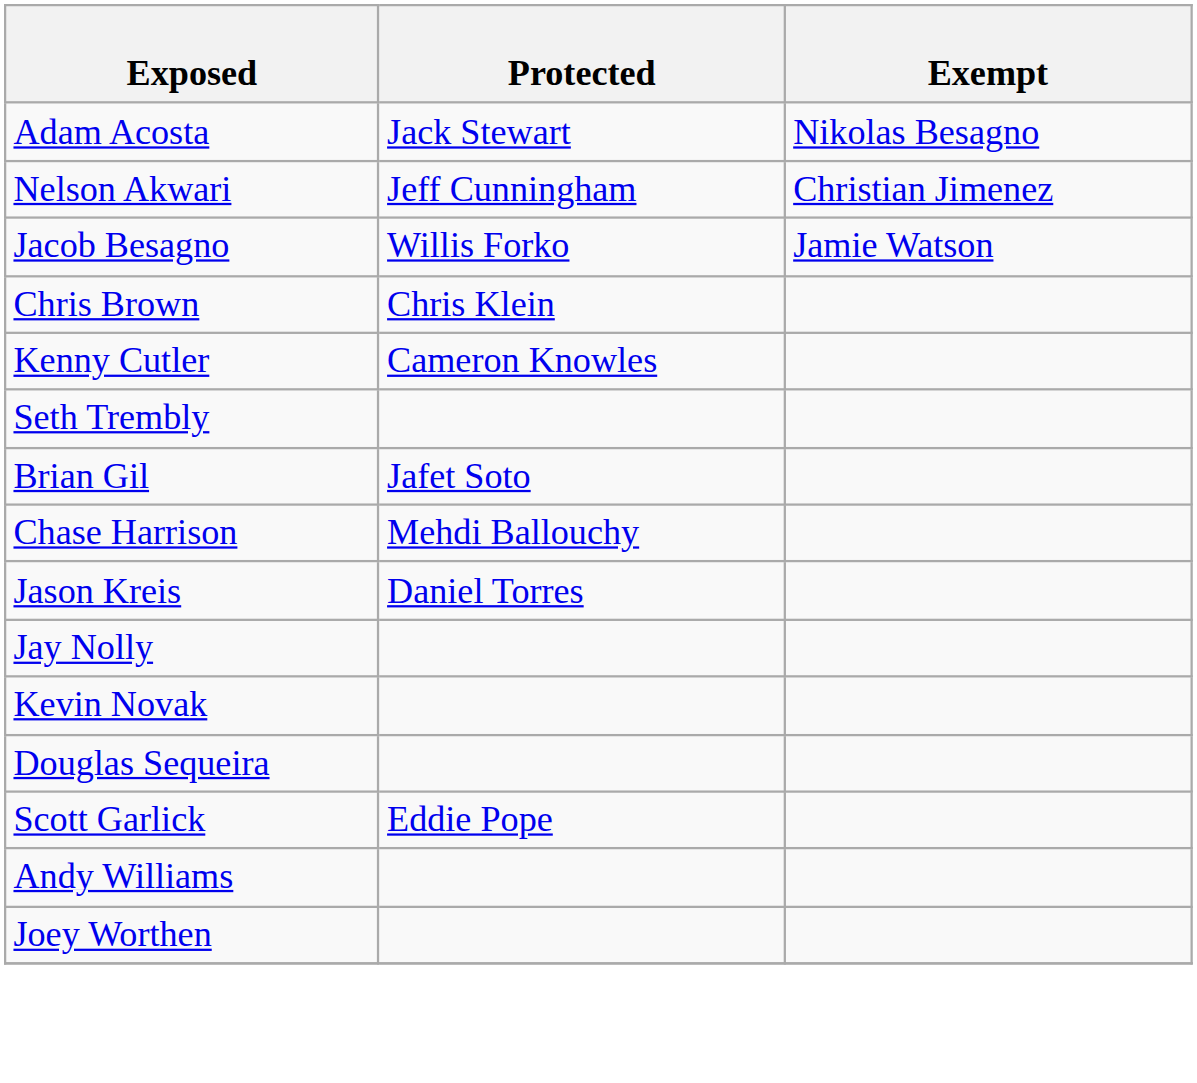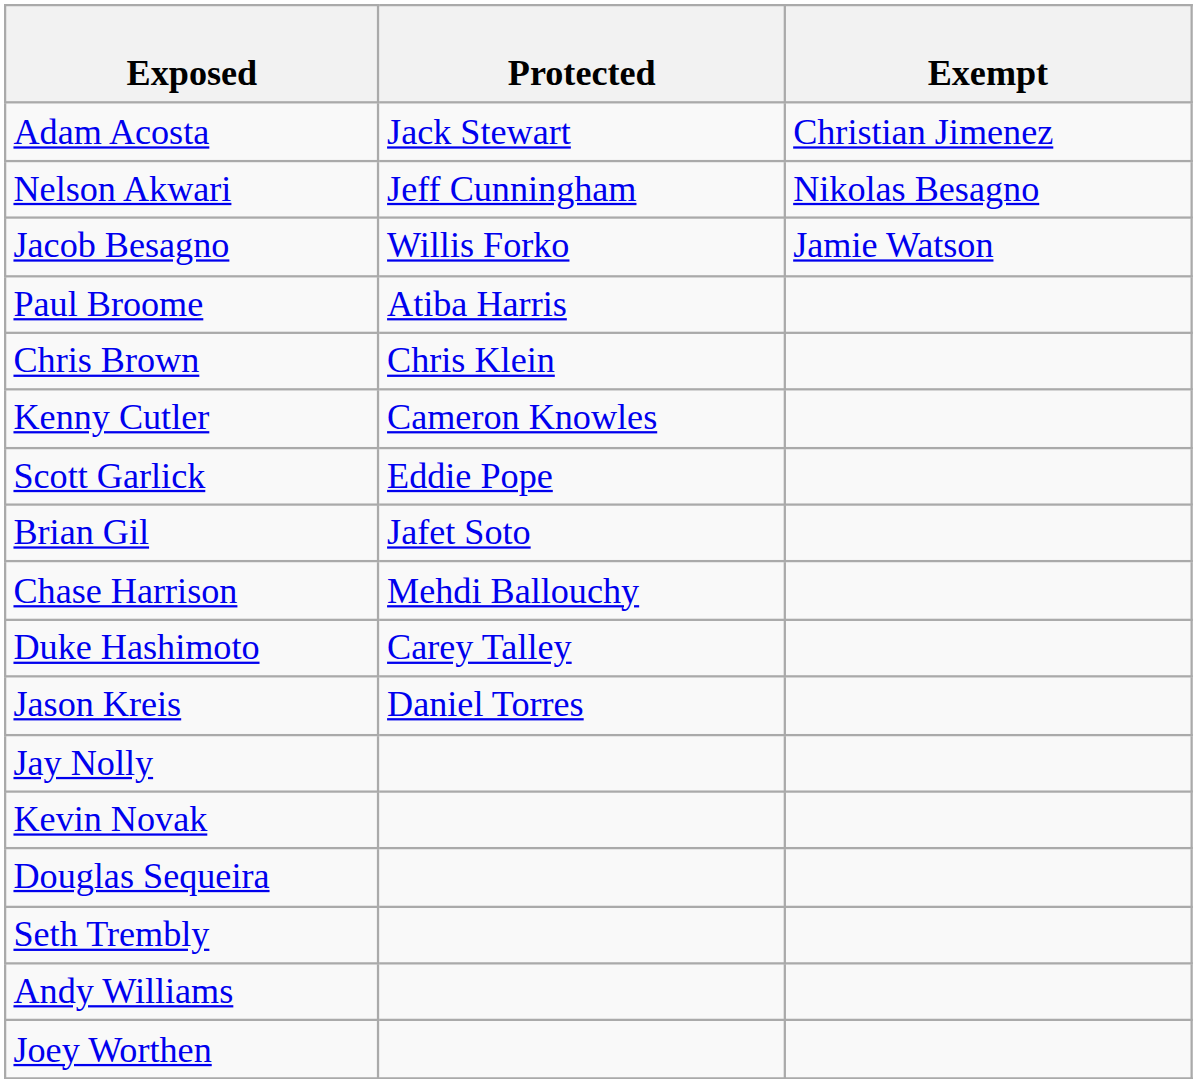 <table class="wikitable">
 <tr>
 <th style="width:23%"><br>Exposed</th>
 <th style="width:25%"><br>Protected</th>
 <th style="width:25%"><br>Exempt</th>
 </tr>
 <tr>
 <td><a href='#'>Adam Acosta</a></td>
 <td><a href='#'>Jack Stewart</a></td>
-<td><a href='#'>Nikolas Besagno</a></td>
+<td><a href='#'>Christian Jimenez</a></td>
 </tr>
 <tr>
 <td><a href='#'>Nelson Akwari</a></td>
 <td><a href='#'>Jeff Cunningham</a></td>
-<td><a href='#'>Christian Jimenez</a></td>
+<td><a href='#'>Nikolas Besagno</a></td>
 </tr>
 <tr>
 <td><a href='#'>Jacob Besagno</a></td>
 <td><a href='#'>Willis Forko</a></td>
 <td><a href='#'>Jamie Watson</a></td>
+</tr>
+<tr>
+<td><a href='#'>Paul Broome</a></td>
+<td><a href='#'>Atiba Harris</a></td>
+<td></td>
 </tr>
 <tr>
 <td><a href='#'>Chris Brown</a></td>
 <td><a href='#'>Chris Klein</a></td>
 <td></td>
 </tr>
 <tr>
 <td><a href='#'>Kenny Cutler</a></td>
 <td><a href='#'>Cameron Knowles</a></td>
 <td></td>
 </tr>
 <tr>
-<td><a href='#'>Seth Trembly</a></td>
-<td></td>
+<td><a href='#'>Scott Garlick</a></td>
+<td><a href='#'>Eddie Pope</a></td>
 <td></td>
 </tr>
 <tr>
 <td><a href='#'>Brian Gil</a></td>
 <td><a href='#'>Jafet Soto</a></td>
 <td></td>
 </tr>
 <tr>
 <td><a href='#'>Chase Harrison</a></td>
 <td><a href='#'>Mehdi Ballouchy</a></td>
+<td></td>
+</tr>
+<tr>
+<td><a href='#'>Duke Hashimoto</a></td>
+<td><a href='#'>Carey Talley</a></td>
 <td></td>
 </tr>
 <tr>
 <td><a href='#'>Jason Kreis</a></td>
 <td><a href='#'>Daniel Torres</a></td>
 <td></td>
 </tr>
 <tr>
 <td><a href='#'>Jay Nolly</a></td>
 <td></td>
 <td></td>
 </tr>
 <tr>
 <td><a href='#'>Kevin Novak</a></td>
 <td></td>
 <td></td>
 </tr>
 <tr>
 <td><a href='#'>Douglas Sequeira</a></td>
 <td></td>
 <td></td>
 </tr>
 <tr>
-<td><a href='#'>Scott Garlick</a></td>
-<td><a href='#'>Eddie Pope</a></td>
+<td><a href='#'>Seth Trembly</a></td>
+<td></td>
 <td></td>
 </tr>
 <tr>
 <td><a href='#'>Andy Williams</a></td>
 <td></td>
 <td></td>
 </tr>
 <tr>
 <td><a href='#'>Joey Worthen</a></td>
 <td></td>
 <td></td>
 </tr>
 <tr>
 </tr>
 </table>
